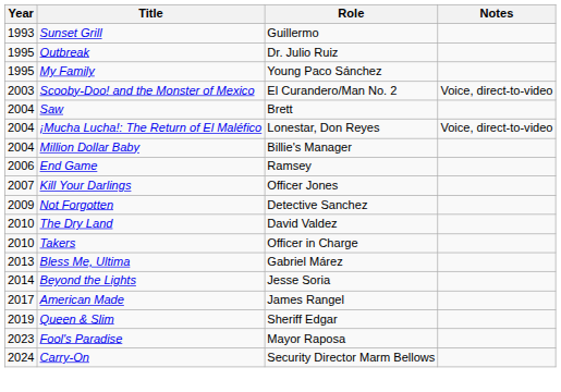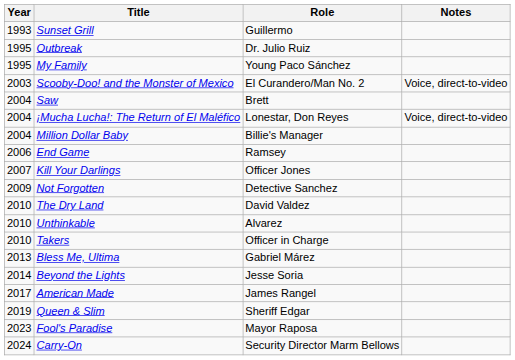 <table class="wikitable sortable">
 <tr>
 <th>Year</th>
 <th>Title</th>
 <th>Role</th>
 <th>Notes</th>
 </tr>
 <tr>
 <td>1993</td>
 <td><em><a href='#'>Sunset Grill</a></em></td>
 <td>Guillermo</td>
 <td></td>
 </tr>
 <tr>
 <td>1995</td>
 <td><em><a href='#'>Outbreak</a></em></td>
 <td>Dr. Julio Ruiz</td>
 <td></td>
 </tr>
 <tr>
 <td>1995</td>
 <td><em><a href='#'>My Family</a></em></td>
 <td>Young Paco Sánchez</td>
 <td></td>
 </tr>
 <tr>
 <td>2003</td>
 <td><em><a href='#'>Scooby-Doo! and the Monster of Mexico</a></em></td>
 <td>El Curandero/Man No. 2</td>
 <td>Voice, direct-to-video</td>
 </tr>
 <tr>
 <td>2004</td>
 <td><em><a href='#'>Saw</a></em></td>
 <td>Brett</td>
 <td></td>
 </tr>
 <tr>
 <td>2004</td>
 <td><em><a href='#'>¡Mucha Lucha!: The Return of El Maléfico</a></em></td>
 <td>Lonestar, Don Reyes</td>
 <td>Voice, direct-to-video</td>
 </tr>
 <tr>
 <td>2004</td>
 <td><em><a href='#'>Million Dollar Baby</a></em></td>
 <td>Billie's Manager</td>
 <td></td>
 </tr>
 <tr>
 <td>2006</td>
 <td><em><a href='#'>End Game</a></em></td>
 <td>Ramsey</td>
 <td></td>
 </tr>
 <tr>
 <td>2007</td>
 <td><em><a href='#'>Kill Your Darlings</a></em></td>
 <td>Officer Jones</td>
 <td></td>
 </tr>
 <tr>
 <td>2009</td>
 <td><em><a href='#'>Not Forgotten</a></em></td>
 <td>Detective Sanchez</td>
 <td></td>
 </tr>
 <tr>
 <td>2010</td>
 <td><em><a href='#'>The Dry Land</a></em></td>
 <td>David Valdez</td>
 <td></td>
 </tr>
 <tr>
 <td>2010</td>
+<td><em><a href='#'>Unthinkable</a></em></td>
+<td>Alvarez</td>
+<td></td>
+</tr>
+<tr>
+<td>2010</td>
 <td><em><a href='#'>Takers</a></em></td>
 <td>Officer in Charge</td>
 <td></td>
 </tr>
 <tr>
 <td>2013</td>
 <td><em><a href='#'>Bless Me, Ultima</a></em></td>
 <td>Gabriel Márez</td>
 <td></td>
 </tr>
 <tr>
 <td>2014</td>
 <td><em><a href='#'>Beyond the Lights</a></em></td>
 <td>Jesse Soria</td>
 <td></td>
 </tr>
 <tr>
 <td>2017</td>
 <td><em><a href='#'>American Made</a></em></td>
 <td>James Rangel</td>
 <td></td>
 </tr>
 <tr>
 <td>2019</td>
 <td><em><a href='#'>Queen & Slim</a></em></td>
 <td>Sheriff Edgar</td>
 <td></td>
 </tr>
 <tr>
 <td>2023</td>
 <td><em><a href='#'>Fool's Paradise</a></em></td>
 <td>Mayor Raposa</td>
 <td></td>
 </tr>
 <tr>
 <td>2024</td>
 <td><em><a href='#'>Carry-On</a></em></td>
 <td>Security Director Marm Bellows</td>
 <td></td>
 </tr>
 </table>
